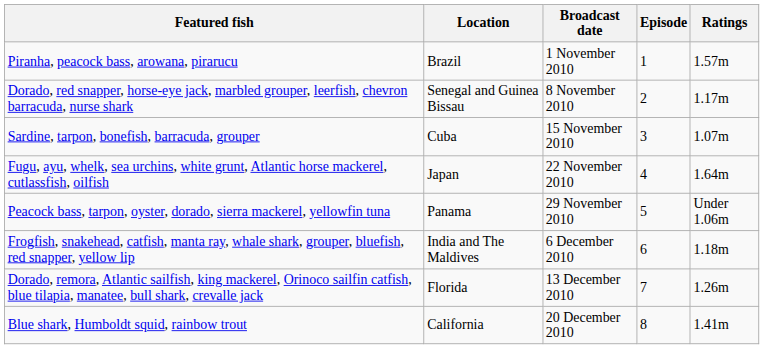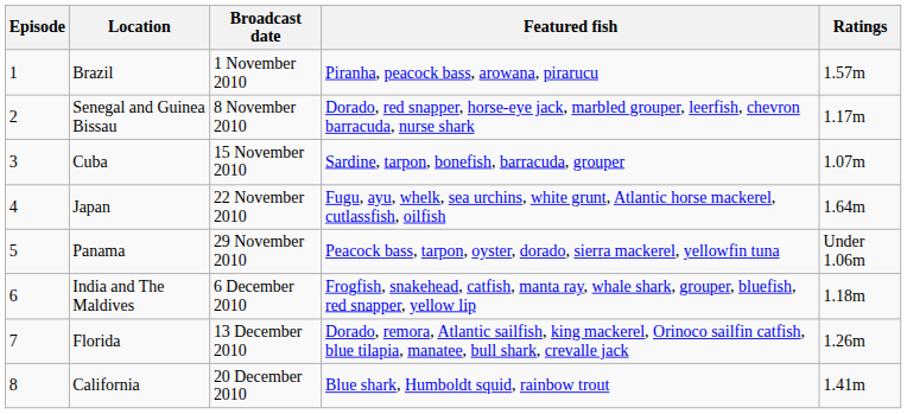 <table class="wikitable">
 <tr>
-<th>Featured fish</th>
+<th>Episode</th>
 <th>Location</th>
 <th>Broadcast date</th>
-<th>Episode</th>
+<th>Featured fish</th>
 <th>Ratings</th>
 </tr>
 <tr>
-<td><a href='#'>Piranha</a>, <a href='#'>peacock bass</a>, <a href='#'>arowana</a>, <a href='#'>pirarucu</a></td>
+<td>1</td>
 <td>Brazil</td>
 <td>1 November 2010</td>
-<td>1</td>
+<td><a href='#'>Piranha</a>, <a href='#'>peacock bass</a>, <a href='#'>arowana</a>, <a href='#'>pirarucu</a></td>
 <td>1.57m</td>
 </tr>
 <tr>
-<td><a href='#'>Dorado</a>, <a href='#'>red snapper</a>, <a href='#'>horse-eye jack</a>, <a href='#'>marbled grouper</a>, <a href='#'>leerfish</a>, <a href='#'>chevron barracuda</a>, <a href='#'>nurse shark</a></td>
+<td>2</td>
 <td>Senegal and Guinea Bissau</td>
 <td>8 November 2010</td>
-<td>2</td>
+<td><a href='#'>Dorado</a>, <a href='#'>red snapper</a>, <a href='#'>horse-eye jack</a>, <a href='#'>marbled grouper</a>, <a href='#'>leerfish</a>, <a href='#'>chevron barracuda</a>, <a href='#'>nurse shark</a></td>
 <td>1.17m</td>
 </tr>
 <tr>
-<td><a href='#'>Sardine</a>, <a href='#'>tarpon</a>, <a href='#'>bonefish</a>, <a href='#'>barracuda</a>, <a href='#'>grouper</a></td>
+<td>3</td>
 <td>Cuba</td>
 <td>15 November 2010</td>
-<td>3</td>
+<td><a href='#'>Sardine</a>, <a href='#'>tarpon</a>, <a href='#'>bonefish</a>, <a href='#'>barracuda</a>, <a href='#'>grouper</a></td>
 <td>1.07m</td>
 </tr>
 <tr>
-<td><a href='#'>Fugu</a>, <a href='#'>ayu</a>, <a href='#'>whelk</a>, <a href='#'>sea urchins</a>, <a href='#'>white grunt</a>, <a href='#'>Atlantic horse mackerel</a>, <a href='#'>cutlassfish</a>, <a href='#'>oilfish</a></td>
+<td>4</td>
 <td>Japan</td>
 <td>22 November 2010</td>
-<td>4</td>
+<td><a href='#'>Fugu</a>, <a href='#'>ayu</a>, <a href='#'>whelk</a>, <a href='#'>sea urchins</a>, <a href='#'>white grunt</a>, <a href='#'>Atlantic horse mackerel</a>, <a href='#'>cutlassfish</a>, <a href='#'>oilfish</a></td>
 <td>1.64m</td>
 </tr>
 <tr>
-<td><a href='#'>Peacock bass</a>, <a href='#'>tarpon</a>, <a href='#'>oyster</a>, <a href='#'>dorado</a>, <a href='#'>sierra mackerel</a>, <a href='#'>yellowfin tuna</a></td>
+<td>5</td>
 <td>Panama</td>
 <td>29 November 2010</td>
-<td>5</td>
+<td><a href='#'>Peacock bass</a>, <a href='#'>tarpon</a>, <a href='#'>oyster</a>, <a href='#'>dorado</a>, <a href='#'>sierra mackerel</a>, <a href='#'>yellowfin tuna</a></td>
 <td>Under 1.06m</td>
 </tr>
 <tr>
-<td><a href='#'>Frogfish</a>, <a href='#'>snakehead</a>, <a href='#'>catfish</a>, <a href='#'>manta ray</a>, <a href='#'>whale shark</a>, <a href='#'>grouper</a>, <a href='#'>bluefish</a>, <a href='#'>red snapper</a>, <a href='#'>yellow lip</a></td>
+<td>6</td>
 <td>India and The Maldives</td>
 <td>6 December 2010</td>
-<td>6</td>
+<td><a href='#'>Frogfish</a>, <a href='#'>snakehead</a>, <a href='#'>catfish</a>, <a href='#'>manta ray</a>, <a href='#'>whale shark</a>, <a href='#'>grouper</a>, <a href='#'>bluefish</a>, <a href='#'>red snapper</a>, <a href='#'>yellow lip</a></td>
 <td>1.18m</td>
 </tr>
 <tr>
-<td><a href='#'>Dorado</a>, <a href='#'>remora</a>, <a href='#'>Atlantic sailfish</a>, <a href='#'>king mackerel</a>, <a href='#'>Orinoco sailfin catfish</a>, <a href='#'>blue tilapia</a>, <a href='#'>manatee</a>, <a href='#'>bull shark</a>, <a href='#'>crevalle jack</a></td>
+<td>7</td>
 <td>Florida</td>
 <td>13 December 2010</td>
-<td>7</td>
+<td><a href='#'>Dorado</a>, <a href='#'>remora</a>, <a href='#'>Atlantic sailfish</a>, <a href='#'>king mackerel</a>, <a href='#'>Orinoco sailfin catfish</a>, <a href='#'>blue tilapia</a>, <a href='#'>manatee</a>, <a href='#'>bull shark</a>, <a href='#'>crevalle jack</a></td>
 <td>1.26m</td>
 </tr>
 <tr>
-<td><a href='#'>Blue shark</a>, <a href='#'>Humboldt squid</a>, <a href='#'>rainbow trout</a></td>
+<td>8</td>
 <td>California</td>
 <td>20 December 2010</td>
-<td>8</td>
+<td><a href='#'>Blue shark</a>, <a href='#'>Humboldt squid</a>, <a href='#'>rainbow trout</a></td>
 <td>1.41m</td>
 </tr>
 </table>
